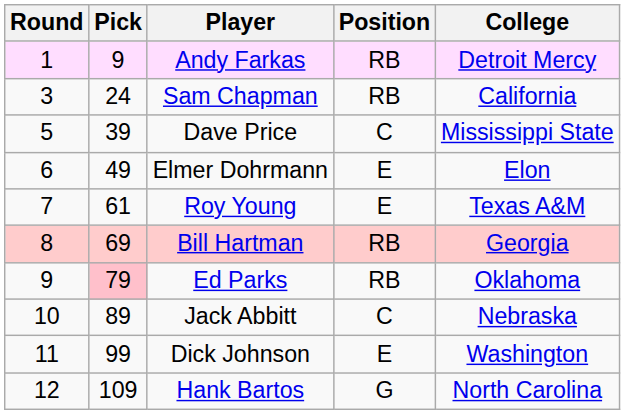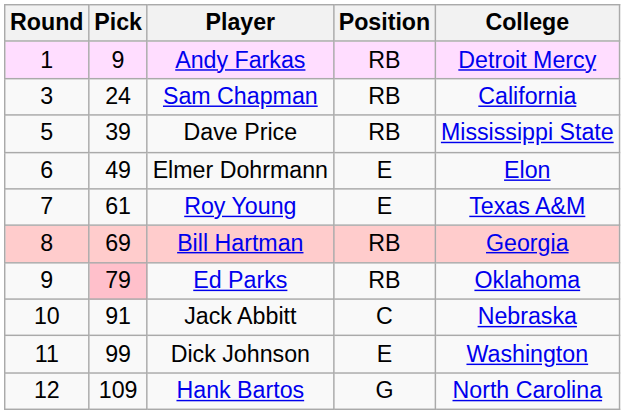 <table class="wikitable sortable sortable"  style="text-align:center;">
 <tr>
 <th>Round</th>
 <th>Pick</th>
 <th>Player</th>
 <th>Position</th>
 <th>College</th>
 </tr>
 <tr style="background:#fdf;">
 <td>1</td>
 <td>9</td>
 <td><a href='#'>Andy Farkas</a></td>
 <td>RB</td>
 <td><a href='#'>Detroit Mercy</a></td>
 </tr>
 <tr>
 <td>3</td>
 <td>24</td>
 <td><a href='#'>Sam Chapman</a></td>
 <td>RB</td>
 <td><a href='#'>California</a></td>
 </tr>
 <tr>
 <td>5</td>
 <td>39</td>
 <td>Dave Price</td>
-<td>C</td>
+<td>RB</td>
 <td><a href='#'>Mississippi State</a></td>
 </tr>
 <tr>
 <td>6</td>
 <td>49</td>
 <td>Elmer Dohrmann</td>
 <td>E</td>
 <td><a href='#'>Elon</a></td>
 </tr>
 <tr>
 <td>7</td>
 <td>61</td>
 <td><a href='#'>Roy Young</a></td>
 <td>E</td>
 <td><a href='#'>Texas A&M</a></td>
 </tr>
 <tr style="background:#fcc;">
 <td>8</td>
 <td>69</td>
 <td><a href='#'>Bill Hartman</a></td>
 <td>RB</td>
 <td><a href='#'>Georgia</a></td>
 </tr>
 <tr>
 <td>9</td>
 <td style="background: pink;">79</td>
 <td><a href='#'>Ed Parks</a></td>
 <td>RB</td>
 <td><a href='#'>Oklahoma</a></td>
 </tr>
 <tr>
 <td>10</td>
-<td>89</td>
+<td>91</td>
 <td>Jack Abbitt</td>
 <td>C</td>
 <td><a href='#'>Nebraska</a></td>
 </tr>
 <tr>
 <td>11</td>
 <td>99</td>
 <td>Dick Johnson</td>
 <td>E</td>
 <td><a href='#'>Washington</a></td>
 </tr>
 <tr>
 <td>12</td>
 <td>109</td>
 <td><a href='#'>Hank Bartos</a></td>
 <td>G</td>
 <td><a href='#'>North Carolina</a></td>
 </tr>
 </table>
